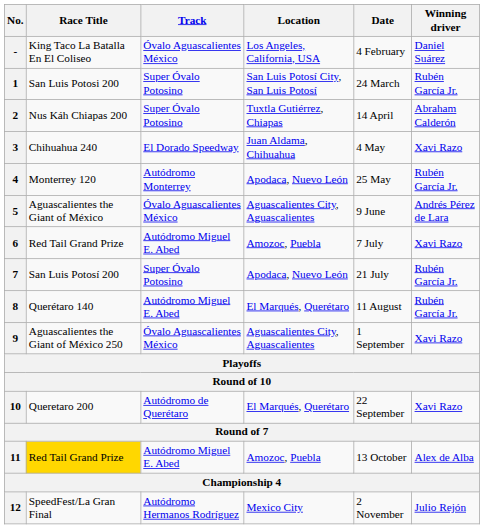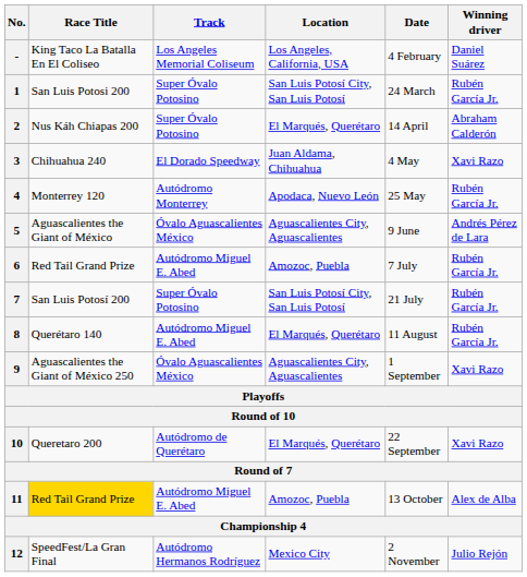 <table class="wikitable" style="font-size:90%">
 <tr>
 <th>No.</th>
 <th>Race Title</th>
 <th><a href='#'>Track</a></th>
 <th>Location</th>
 <th>Date</th>
 <th>Winning driver</th>
 </tr>
 <tr>
 <th>-</th>
 <td>King Taco La Batalla En El Coliseo</td>
-<td><a href='#'>Óvalo Aguascalientes México</a></td>
+<td><a href='#'>Los Angeles Memorial Coliseum</a></td>
 <td><a href='#'>Los Angeles, California, USA</a></td>
 <td>4 February</td>
 <td><a href='#'>Daniel Suárez</a></td>
 </tr>
 <tr>
 <th>1</th>
 <td>San Luis Potosi 200</td>
 <td><a href='#'>Super Óvalo Potosino</a></td>
 <td><a href='#'>San Luis Potosí City</a>, <a href='#'>San Luis Potosí</a></td>
 <td>24 March</td>
 <td><a href='#'>Rubén García Jr.</a></td>
 </tr>
 <tr>
 <th>2</th>
 <td>Nus Káh Chiapas 200</td>
 <td><a href='#'>Super Óvalo Potosino</a></td>
-<td><a href='#'>Tuxtla Gutiérrez</a>, <a href='#'>Chiapas</a></td>
+<td><a href='#'>El Marqués</a>, <a href='#'>Querétaro</a></td>
 <td>14 April</td>
 <td><a href='#'>Abraham Calderón</a></td>
 </tr>
 <tr>
 <th>3</th>
 <td>Chihuahua 240</td>
 <td><a href='#'>El Dorado Speedway</a></td>
 <td><a href='#'>Juan Aldama</a>, <a href='#'>Chihuahua</a></td>
 <td>4 May</td>
 <td><a href='#'>Xavi Razo</a></td>
 </tr>
 <tr>
 <th>4</th>
 <td>Monterrey 120</td>
 <td><a href='#'>Autódromo Monterrey</a></td>
 <td><a href='#'>Apodaca</a>, <a href='#'>Nuevo León</a></td>
 <td>25 May</td>
 <td><a href='#'>Rubén García Jr.</a></td>
 </tr>
 <tr>
 <th>5</th>
 <td>Aguascalientes the Giant of México</td>
 <td><a href='#'>Óvalo Aguascalientes México</a></td>
 <td><a href='#'>Aguascalientes City</a>, <a href='#'>Aguascalientes</a></td>
 <td>9 June</td>
 <td><a href='#'>Andrés Pérez de Lara</a></td>
 </tr>
 <tr>
 <th>6</th>
 <td>Red Tail Grand Prize</td>
 <td><a href='#'>Autódromo Miguel E. Abed</a></td>
 <td><a href='#'>Amozoc</a>, <a href='#'>Puebla</a></td>
 <td>7 July</td>
-<td><a href='#'>Xavi Razo</a></td>
+<td><a href='#'>Rubén García Jr.</a></td>
 </tr>
 <tr>
 <th>7</th>
 <td>San Luis Potosí 200</td>
 <td><a href='#'>Super Óvalo Potosino</a></td>
-<td><a href='#'>Apodaca</a>, <a href='#'>Nuevo León</a></td>
+<td><a href='#'>San Luis Potosí City</a>, <a href='#'>San Luis Potosí</a></td>
 <td>21 July</td>
 <td><a href='#'>Rubén García Jr.</a></td>
 </tr>
 <tr>
 <th>8</th>
 <td>Querétaro 140</td>
 <td><a href='#'>Autódromo Miguel E. Abed</a></td>
 <td><a href='#'>El Marqués</a>, <a href='#'>Querétaro</a></td>
 <td>11 August</td>
 <td><a href='#'>Rubén García Jr.</a></td>
 </tr>
 <tr>
 <th>9</th>
 <td>Aguascalientes the Giant of México 250</td>
 <td><a href='#'>Óvalo Aguascalientes México</a></td>
 <td><a href='#'>Aguascalientes City</a>, <a href='#'>Aguascalientes</a></td>
 <td>1 September</td>
 <td><a href='#'>Xavi Razo</a></td>
 </tr>
 <tr>
 <th colspan="6">Playoffs</th>
 </tr>
 <tr>
 <th colspan="6">Round of 10</th>
 </tr>
 <tr>
 <th>10</th>
 <td>Queretaro 200</td>
 <td><a href='#'>Autódromo de Querétaro</a></td>
 <td><a href='#'>El Marqués</a>, <a href='#'>Querétaro</a></td>
 <td>22 September</td>
 <td><a href='#'>Xavi Razo</a></td>
 </tr>
 <tr>
 <th colspan="6">Round of 7</th>
 </tr>
 <tr>
 <th>11</th>
 <td style="background: gold;">Red Tail Grand Prize</td>
 <td><a href='#'>Autódromo Miguel E. Abed</a></td>
 <td><a href='#'>Amozoc</a>, <a href='#'>Puebla</a></td>
 <td>13 October</td>
 <td><a href='#'>Alex de Alba</a></td>
 </tr>
 <tr>
 <th colspan="6">Championship 4</th>
 </tr>
 <tr>
 <th>12</th>
 <td>SpeedFest/La Gran Final</td>
 <td><a href='#'>Autódromo Hermanos Rodríguez</a></td>
 <td><a href='#'>Mexico City</a></td>
 <td>2 November</td>
 <td><a href='#'>Julio Rejón</a></td>
 </tr>
 </table>
